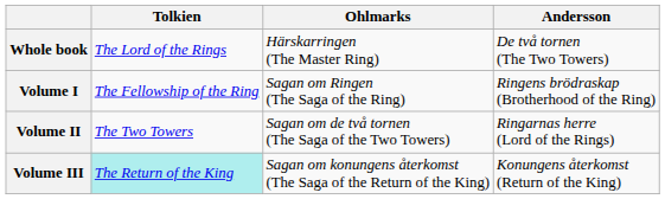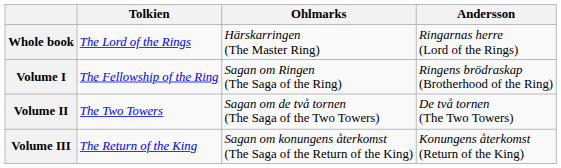 <table class="wikitable" style="margin: 1em auto;">
 <tr>
 <th></th>
 <th>Tolkien</th>
 <th>Ohlmarks</th>
 <th>Andersson</th>
 </tr>
 <tr>
 <th>Whole book</th>
 <td><em><a href='#'>The Lord of the Rings</a></em></td>
 <td><em>Härskarringen</em><br>(The Master Ring)</td>
-<td><em>De två tornen</em><br>(The Two Towers)</td>
+<td><em>Ringarnas herre</em><br>(Lord of the Rings)</td>
 </tr>
 <tr>
 <th>Volume I</th>
 <td><em><a href='#'>The Fellowship of the Ring</a></em></td>
 <td><em>Sagan om Ringen</em><br>(The Saga of the Ring)</td>
 <td><em>Ringens brödraskap</em><br>(Brotherhood of the Ring)</td>
 </tr>
 <tr>
 <th>Volume II</th>
 <td><em><a href='#'>The Two Towers</a></em></td>
 <td><em>Sagan om de två tornen</em><br>(The Saga of the Two Towers)</td>
-<td><em>Ringarnas herre</em><br>(Lord of the Rings)</td>
+<td><em>De två tornen</em><br>(The Two Towers)</td>
 </tr>
 <tr>
 <th>Volume III</th>
-<td style="background: paleturquoise;"><em><a href='#'>The Return of the King</a></em></td>
+<td><em><a href='#'>The Return of the King</a></em></td>
 <td><em>Sagan om konungens återkomst</em><br>(The Saga of the Return of the King)</td>
 <td><em>Konungens återkomst</em><br>(Return of the King)</td>
 </tr>
 </table>
